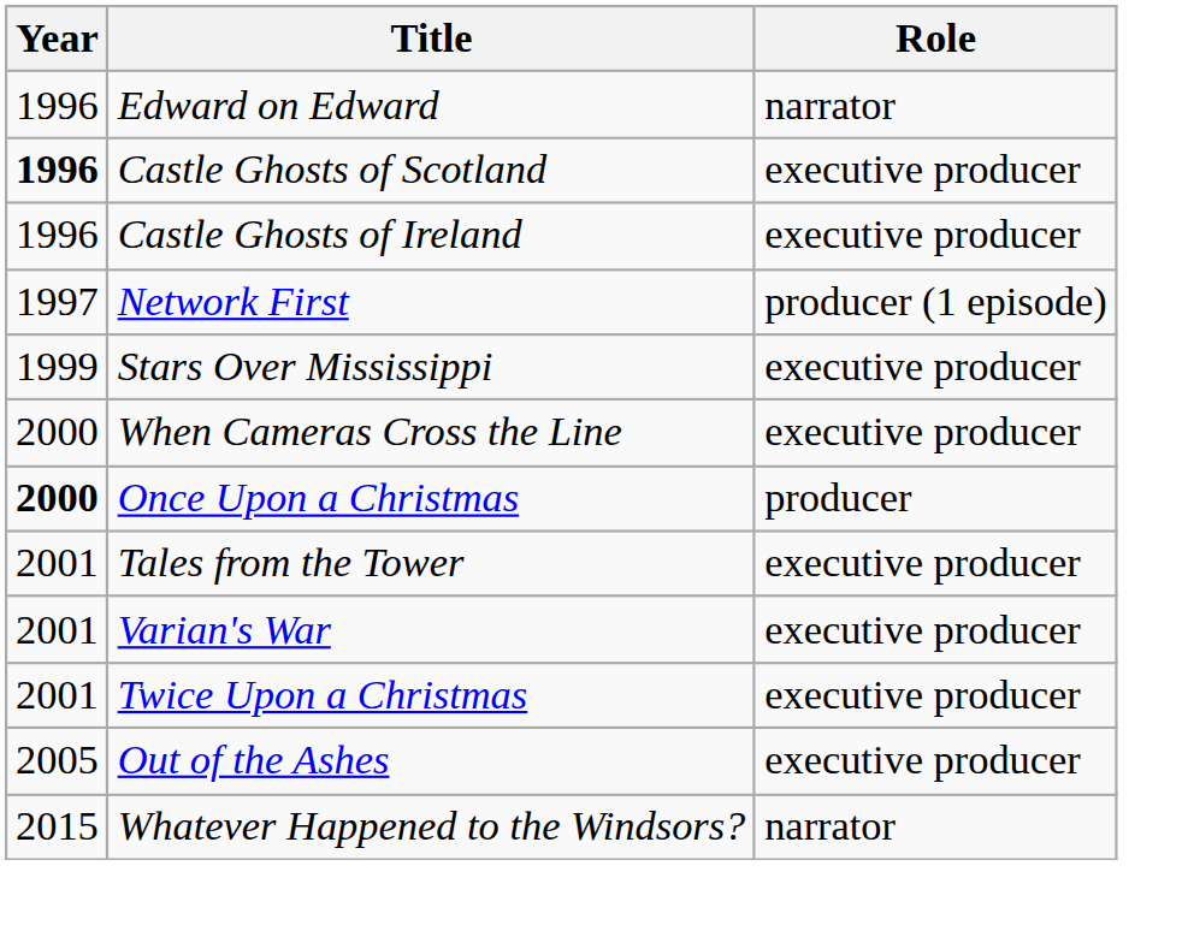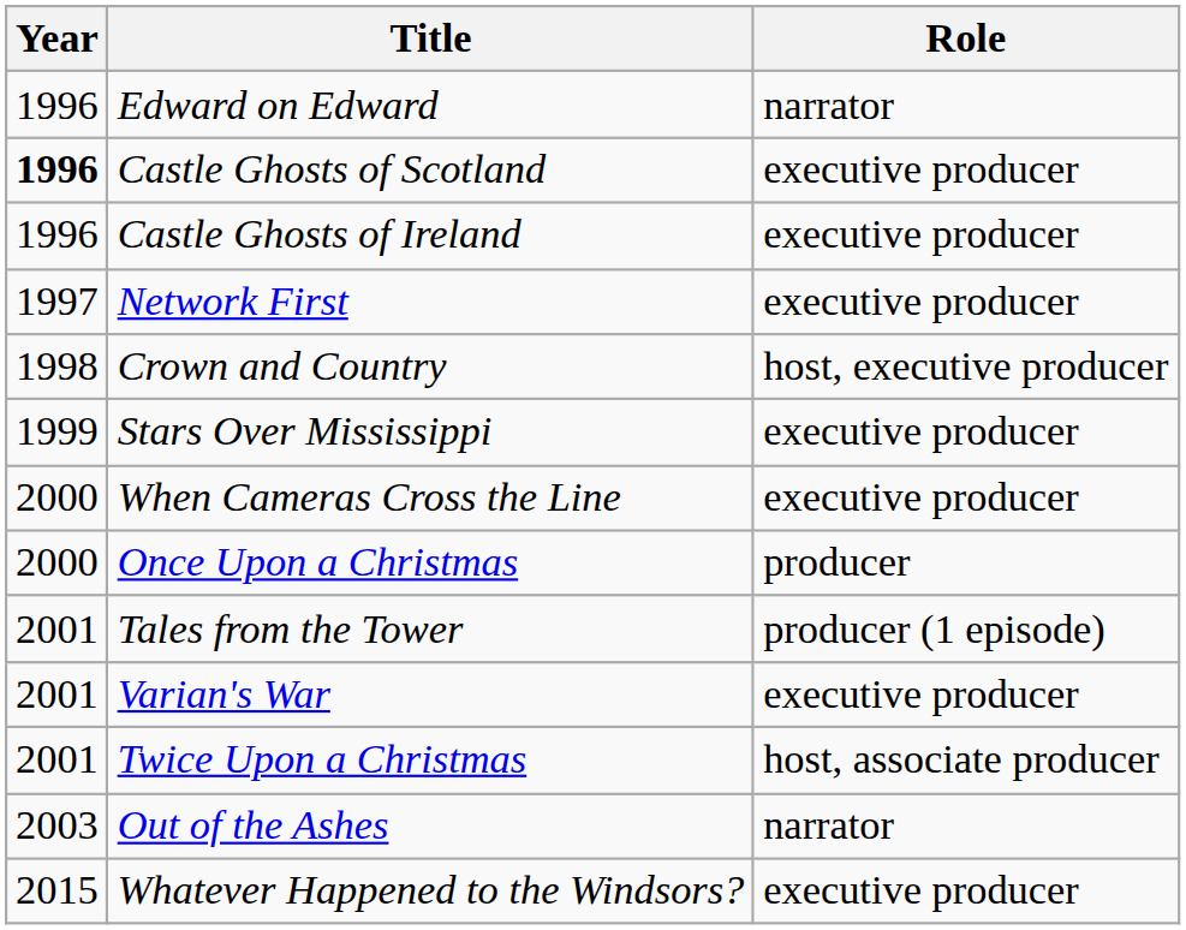 <table class=wikitable>
 <tr>
 <th>Year</th>
 <th>Title</th>
 <th>Role</th>
 </tr>
 <tr>
 <td>1996</td>
 <td><em>Edward on Edward</em></td>
 <td>narrator</td>
 </tr>
 <tr>
 <td><strong>1996</strong></td>
 <td><em>Castle Ghosts of Scotland</em></td>
 <td>executive producer</td>
 </tr>
 <tr>
 <td>1996</td>
 <td><em>Castle Ghosts of Ireland</em></td>
 <td>executive producer</td>
 </tr>
 <tr>
 <td>1997</td>
 <td><em><a href='#'>Network First</a></em></td>
-<td>producer (1 episode)</td>
+<td>executive producer</td>
+</tr>
+<tr>
+<td>1998</td>
+<td><em>Crown and Country</em></td>
+<td>host, executive producer</td>
 </tr>
 <tr>
 <td>1999</td>
 <td><em>Stars Over Mississippi</em></td>
 <td>executive producer</td>
 </tr>
 <tr>
 <td>2000</td>
 <td><em>When Cameras Cross the Line</em></td>
 <td>executive producer</td>
 </tr>
 <tr>
-<td><strong>2000</strong></td>
+<td>2000</td>
 <td><em><a href='#'>Once Upon a Christmas</a></em></td>
 <td>producer</td>
 </tr>
 <tr>
 <td>2001</td>
 <td><em>Tales from the Tower</em></td>
-<td>executive producer</td>
+<td>producer (1 episode)</td>
 </tr>
 <tr>
 <td>2001</td>
 <td><em><a href='#'>Varian's War</a></em></td>
 <td>executive producer</td>
 </tr>
 <tr>
 <td>2001</td>
 <td><em><a href='#'>Twice Upon a Christmas</a></em></td>
-<td>executive producer</td>
+<td>host, associate producer</td>
 </tr>
 <tr>
-<td>2005</td>
+<td>2003</td>
 <td><em><a href='#'>Out of the Ashes</a></em></td>
-<td>executive producer</td>
+<td>narrator</td>
 </tr>
 <tr>
 <td>2015</td>
 <td><em>Whatever Happened to the Windsors?</em></td>
-<td>narrator</td>
+<td>executive producer</td>
 </tr>
 </table>
